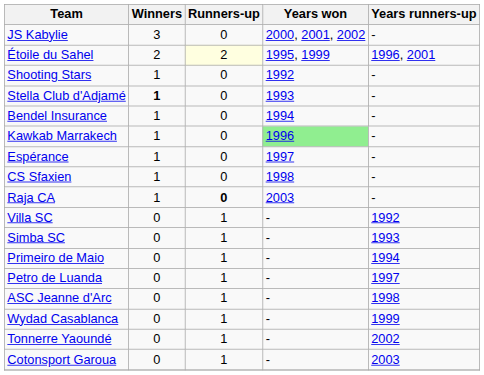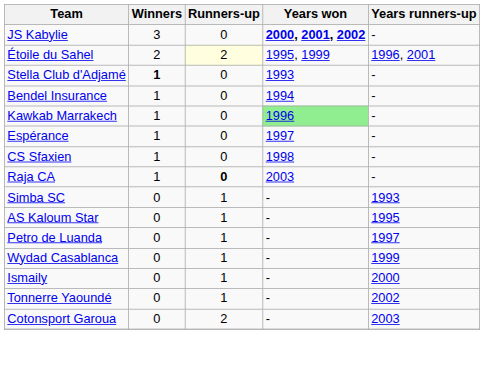 <table class="wikitable sortable">
 <tr>
 <th>Team</th>
 <th>Winners</th>
 <th>Runners-up</th>
 <th>Years won</th>
 <th>Years runners-up</th>
 </tr>
 <tr>
 <td> <a href='#'>JS Kabylie</a></td>
 <td align=center>3</td>
 <td align=center>0</td>
-<td><a href='#'>2000</a>, <a href='#'>2001</a>, <a href='#'>2002</a></td>
+<td><strong><a href='#'>2000</a>, <a href='#'>2001</a>, <a href='#'>2002</a></strong></td>
 <td>-</td>
 </tr>
 <tr>
 <td> <a href='#'>Étoile du Sahel</a></td>
 <td align=center>2</td>
 <td align=center style="background: lightyellow;">2</td>
 <td><a href='#'>1995</a>, <a href='#'>1999</a></td>
 <td><a href='#'>1996</a>, <a href='#'>2001</a></td>
-</tr>
-<tr>
-<td> <a href='#'>Shooting Stars</a></td>
-<td align=center>1</td>
-<td align=center>0</td>
-<td><a href='#'>1992</a></td>
-<td>-</td>
 </tr>
 <tr>
 <td> <a href='#'>Stella Club d'Adjamé</a></td>
 <td align=center><strong>1</strong></td>
 <td align=center>0</td>
 <td><a href='#'>1993</a></td>
 <td>-</td>
 </tr>
 <tr>
 <td> <a href='#'>Bendel Insurance</a></td>
 <td align=center>1</td>
 <td align=center>0</td>
 <td><a href='#'>1994</a></td>
 <td>-</td>
 </tr>
 <tr>
 <td> <a href='#'>Kawkab Marrakech</a></td>
 <td align=center>1</td>
 <td align=center>0</td>
 <td style="background: lightgreen;"><a href='#'>1996</a></td>
 <td>-</td>
 </tr>
 <tr>
 <td> <a href='#'>Espérance</a></td>
 <td align=center>1</td>
 <td align=center>0</td>
 <td><a href='#'>1997</a></td>
 <td>-</td>
 </tr>
 <tr>
 <td> <a href='#'>CS Sfaxien</a></td>
 <td align=center>1</td>
 <td align=center>0</td>
 <td><a href='#'>1998</a></td>
 <td>-</td>
 </tr>
 <tr>
 <td> <a href='#'>Raja CA</a></td>
 <td align=center>1</td>
 <td align=center><strong>0</strong></td>
 <td><a href='#'>2003</a></td>
 <td>-</td>
 </tr>
 <tr>
-<td> <a href='#'>Villa SC</a></td>
-<td align=center>0</td>
-<td align=center>1</td>
-<td>-</td>
-<td><a href='#'>1992</a></td>
-</tr>
-<tr>
 <td> <a href='#'>Simba SC</a></td>
 <td align="center">0</td>
 <td align=center>1</td>
 <td>-</td>
 <td><a href='#'>1993</a></td>
 </tr>
 <tr>
-<td> <a href='#'>Primeiro de Maio</a></td>
+<td> <a href='#'>AS Kaloum Star</a></td>
 <td align=center>0</td>
 <td align=center>1</td>
 <td>-</td>
-<td><a href='#'>1994</a></td>
+<td><a href='#'>1995</a></td>
 </tr>
 <tr>
 <td> <a href='#'>Petro de Luanda</a></td>
 <td align=center>0</td>
 <td align=center>1</td>
 <td>-</td>
 <td><a href='#'>1997</a></td>
 </tr>
 <tr>
-<td> <a href='#'>ASC Jeanne d'Arc</a></td>
-<td align=center>0</td>
-<td align=center>1</td>
-<td>-</td>
-<td><a href='#'>1998</a></td>
-</tr>
-<tr>
 <td> <a href='#'>Wydad Casablanca</a></td>
 <td align=center>0</td>
 <td align=center>1</td>
 <td>-</td>
 <td><a href='#'>1999</a></td>
+</tr>
+<tr>
+<td> <a href='#'>Ismaily</a></td>
+<td align=center>0</td>
+<td align=center>1</td>
+<td>-</td>
+<td><a href='#'>2000</a></td>
 </tr>
 <tr>
 <td> <a href='#'>Tonnerre Yaoundé</a></td>
 <td align=center>0</td>
 <td align=center>1</td>
 <td>-</td>
 <td><a href='#'>2002</a></td>
 </tr>
 <tr>
 <td> <a href='#'>Cotonsport Garoua</a></td>
 <td align=center>0</td>
-<td align=center>1</td>
+<td align=center>2</td>
 <td>-</td>
 <td><a href='#'>2003</a></td>
 </tr>
 <tr>
 </tr>
 </table>
